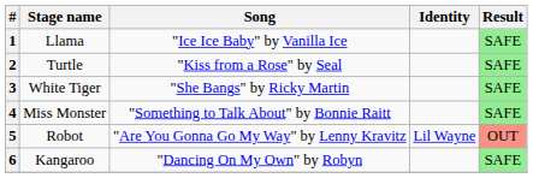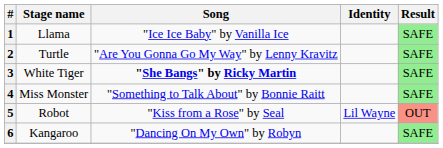 <table class="wikitable plainrowheaders" style="text-align: center;">
 <tr>
 <th>#</th>
 <th>Stage name</th>
 <th>Song</th>
 <th>Identity</th>
 <th colspan=2>Result</th>
 </tr>
 <tr>
 <th>1</th>
 <td>Llama</td>
 <td>"<a href='#'>Ice Ice Baby</a>" by <a href='#'>Vanilla Ice</a></td>
 <td></td>
 <td bgcolor=lightgreen>SAFE</td>
 </tr>
 <tr>
 <th>2</th>
 <td>Turtle</td>
-<td>"<a href='#'>Kiss from a Rose</a>" by <a href='#'>Seal</a></td>
+<td>"<a href='#'>Are You Gonna Go My Way</a>" by <a href='#'>Lenny Kravitz</a></td>
 <td></td>
 <td bgcolor=lightgreen>SAFE</td>
 </tr>
 <tr>
 <th>3</th>
 <td>White Tiger</td>
-<td>"<a href='#'>She Bangs</a>" by <a href='#'>Ricky Martin</a></td>
+<td><strong>"<a href='#'>She Bangs</a>" by <a href='#'>Ricky Martin</a></strong></td>
 <td></td>
 <td bgcolor=lightgreen>SAFE</td>
 </tr>
 <tr>
 <th>4</th>
 <td>Miss Monster</td>
 <td>"<a href='#'>Something to Talk About</a>" by <a href='#'>Bonnie Raitt</a></td>
 <td></td>
 <td bgcolor=lightgreen>SAFE</td>
 </tr>
 <tr>
 <th>5</th>
 <td>Robot</td>
-<td>"<a href='#'>Are You Gonna Go My Way</a>" by <a href='#'>Lenny Kravitz</a></td>
+<td>"<a href='#'>Kiss from a Rose</a>" by <a href='#'>Seal</a></td>
 <td><a href='#'>Lil Wayne</a></td>
 <td bgcolor=#F99185>OUT</td>
 </tr>
 <tr>
 <th>6</th>
 <td>Kangaroo</td>
 <td>"<a href='#'>Dancing On My Own</a>" by <a href='#'>Robyn</a></td>
 <td></td>
 <td bgcolor=lightgreen>SAFE</td>
 </tr>
 <tr>
 </tr>
 </table>
